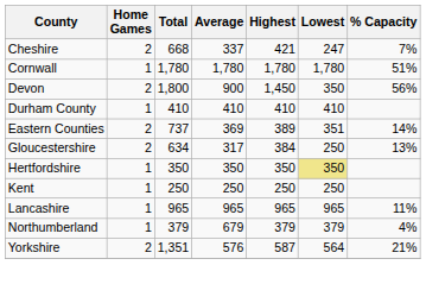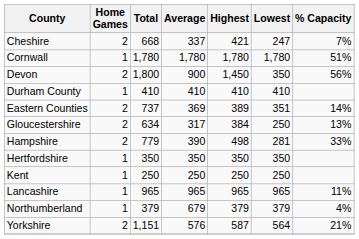 <table class="wikitable sortable" style="text-align:right">
 <tr>
 <th>County</th>
 <th>Home<br>Games</th>
 <th>Total</th>
 <th>Average</th>
 <th>Highest</th>
 <th>Lowest</th>
 <th>% Capacity</th>
 </tr>
 <tr>
 <td style="text-align:left">Cheshire</td>
 <td>2</td>
 <td>668</td>
 <td>337</td>
 <td>421</td>
 <td>247</td>
 <td>7%</td>
 </tr>
 <tr>
 <td style="text-align:left">Cornwall</td>
 <td>1</td>
 <td>1,780</td>
 <td>1,780</td>
 <td>1,780</td>
 <td>1,780</td>
 <td>51%</td>
 </tr>
 <tr>
 <td style="text-align:left">Devon</td>
 <td>2</td>
 <td>1,800</td>
 <td>900</td>
 <td>1,450</td>
 <td>350</td>
 <td>56%</td>
 </tr>
 <tr>
 <td style="text-align:left">Durham County</td>
 <td>1</td>
 <td>410</td>
 <td>410</td>
 <td>410</td>
 <td>410</td>
 <td></td>
 </tr>
 <tr>
 <td style="text-align:left">Eastern Counties</td>
 <td>2</td>
 <td>737</td>
 <td>369</td>
 <td>389</td>
 <td>351</td>
 <td>14%</td>
 </tr>
 <tr>
 <td style="text-align:left">Gloucestershire</td>
 <td>2</td>
 <td>634</td>
 <td>317</td>
 <td>384</td>
 <td>250</td>
 <td>13%</td>
 </tr>
 <tr>
+<td style="text-align:left">Hampshire</td>
+<td>2</td>
+<td>779</td>
+<td>390</td>
+<td>498</td>
+<td>281</td>
+<td>33%</td>
+</tr>
+<tr>
 <td style="text-align:left">Hertfordshire</td>
 <td>1</td>
 <td>350</td>
 <td>350</td>
 <td>350</td>
-<td style="background: khaki;">350</td>
+<td>350</td>
 <td></td>
 </tr>
 <tr>
 <td style="text-align:left">Kent</td>
 <td>1</td>
 <td>250</td>
 <td>250</td>
 <td>250</td>
 <td>250</td>
 <td></td>
 </tr>
 <tr>
 <td style="text-align:left">Lancashire</td>
 <td>1</td>
 <td>965</td>
 <td>965</td>
 <td>965</td>
 <td>965</td>
 <td>11%</td>
 </tr>
 <tr>
 <td style="text-align:left">Northumberland</td>
 <td>1</td>
 <td>379</td>
 <td>679</td>
 <td>379</td>
 <td>379</td>
 <td>4%</td>
 </tr>
 <tr>
 <td style="text-align:left">Yorkshire</td>
 <td>2</td>
-<td>1,351</td>
+<td>1,151</td>
 <td>576</td>
 <td>587</td>
 <td>564</td>
 <td>21%</td>
 </tr>
 <tr>
 </tr>
 </table>
